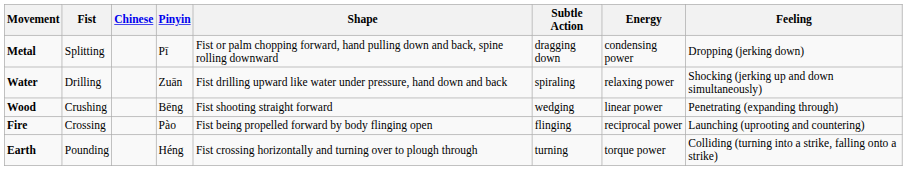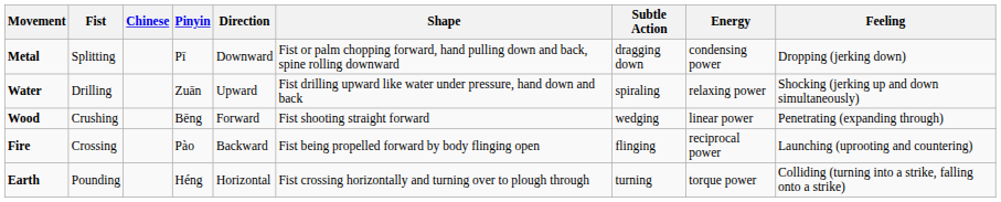 <table class="wikitable">
 <tr>
 <th>Movement</th>
 <th>Fist</th>
 <th><a href='#'>Chinese</a></th>
 <th><a href='#'>Pinyin</a></th>
+<th>Direction</th>
 <th>Shape</th>
 <th>Subtle Action</th>
 <th>Energy</th>
 <th>Feeling</th>
 </tr>
 <tr>
 <td><strong>Metal</strong></td>
 <td>Splitting</td>
 <td></td>
 <td>Pī</td>
+<td>Downward</td>
 <td>Fist or palm chopping forward, hand pulling down and back, spine rolling downward</td>
 <td>dragging down</td>
 <td>condensing power</td>
 <td>Dropping (jerking down)</td>
 </tr>
 <tr>
 <td><strong>Water</strong></td>
 <td>Drilling</td>
 <td></td>
 <td>Zuān</td>
+<td>Upward</td>
 <td>Fist drilling upward like water under pressure, hand down and back</td>
 <td>spiraling</td>
 <td>relaxing power</td>
 <td>Shocking (jerking up and down simultaneously)</td>
 </tr>
 <tr>
 <td><strong>Wood</strong></td>
 <td>Crushing</td>
 <td></td>
 <td>Bēng</td>
+<td>Forward</td>
 <td>Fist shooting straight forward</td>
 <td>wedging</td>
 <td>linear power</td>
 <td>Penetrating (expanding through)</td>
 </tr>
 <tr>
 <td><strong>Fire</strong></td>
 <td>Crossing</td>
 <td></td>
 <td>Pào</td>
+<td>Backward</td>
 <td>Fist being propelled forward by body flinging open</td>
 <td>flinging</td>
 <td>reciprocal power</td>
 <td>Launching (uprooting and countering)</td>
 </tr>
 <tr>
 <td><strong>Earth</strong></td>
 <td>Pounding</td>
 <td></td>
 <td>Héng</td>
+<td>Horizontal</td>
 <td>Fist crossing horizontally and turning over to plough through</td>
 <td>turning</td>
 <td>torque power</td>
 <td>Colliding (turning into a strike, falling onto a strike)</td>
 </tr>
 </table>
